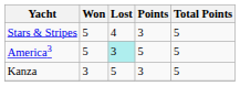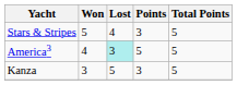 <table class="wikitable">
 <tr>
 <th>Yacht</th>
 <th>Won</th>
 <th>Lost</th>
 <th>Points</th>
 <th>Total Points</th>
 </tr>
 <tr>
 <td><a href='#'>Stars & Stripes</a></td>
 <td>5</td>
 <td>4</td>
 <td>3</td>
 <td>5</td>
 </tr>
 <tr>
 <td><a href='#'>America<sup>3</sup></a></td>
-<td>5</td>
+<td>4</td>
 <td style="background: paleturquoise;">3</td>
 <td>5</td>
 <td>5</td>
 </tr>
 <tr>
 <td>Kanza</td>
 <td>3</td>
 <td>5</td>
 <td>3</td>
 <td>5</td>
 </tr>
 <tr>
 </tr>
 </table>
